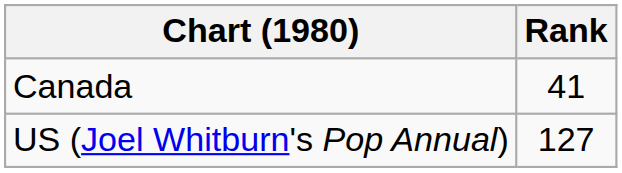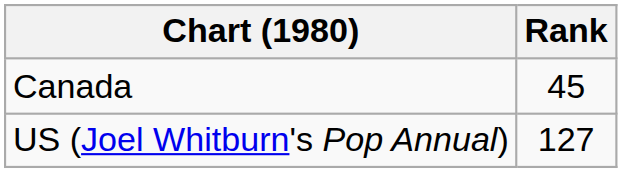 <table class="wikitable">
 <tr>
 <th align="left">Chart (1980)</th>
 <th style="text-align:center;">Rank</th>
 </tr>
 <tr>
 <td>Canada</td>
-<td style="text-align:center;">41</td>
+<td style="text-align:center;">45</td>
 </tr>
 <tr>
 <td>US (<a href='#'>Joel Whitburn</a>'s <em>Pop Annual</em>)</td>
 <td style="text-align:center;">127</td>
 </tr>
 </table>
